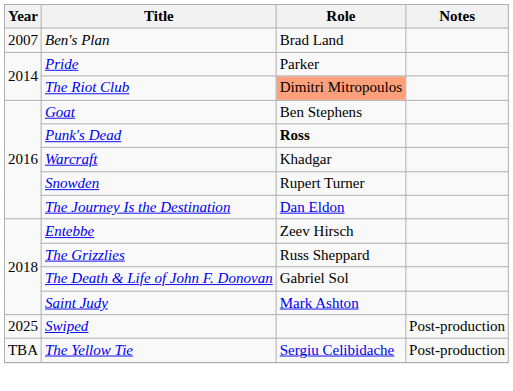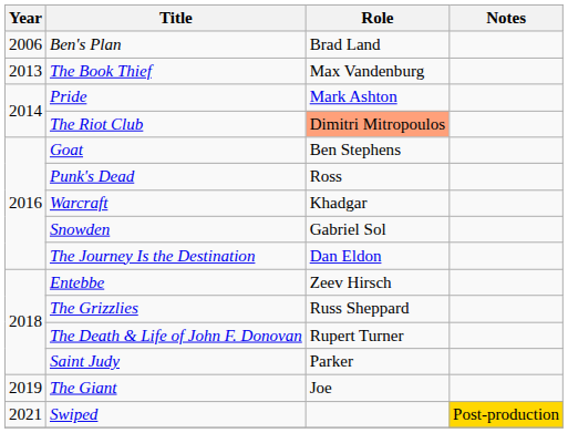 <table class="wikitable sortable">
 <tr>
 <th>Year</th>
 <th>Title</th>
 <th>Role</th>
 <th class="unsortable">Notes</th>
 </tr>
 <tr>
-<td>2007</td>
+<td>2006</td>
 <td><em>Ben's Plan</em></td>
 <td>Brad Land</td>
 <td></td>
 </tr>
 <tr>
+<td>2013</td>
+<td><em><a href='#'>The Book Thief</a></em></td>
+<td>Max Vandenburg</td>
+<td></td>
+</tr>
+<tr>
 <td rowspan="2">2014</td>
 <td><em><a href='#'>Pride</a></em></td>
-<td>Parker</td>
+<td><a href='#'>Mark Ashton</a></td>
 <td></td>
 </tr>
 <tr>
 <td><em><a href='#'>The Riot Club</a></em></td>
 <td style="background: lightsalmon;">Dimitri Mitropoulos</td>
 <td></td>
 </tr>
 <tr>
 <td rowspan="5">2016</td>
 <td><em><a href='#'>Goat</a></em></td>
 <td>Ben Stephens</td>
 <td></td>
 </tr>
 <tr>
 <td><em><a href='#'>Punk's Dead</a></em></td>
-<td><strong>Ross</strong></td>
+<td>Ross</td>
 <td></td>
 </tr>
 <tr>
 <td><em><a href='#'>Warcraft</a></em></td>
 <td>Khadgar</td>
 <td></td>
 </tr>
 <tr>
 <td><em><a href='#'>Snowden</a></em></td>
-<td>Rupert Turner</td>
+<td>Gabriel Sol</td>
 <td></td>
 </tr>
 <tr>
 <td><em><a href='#'>The Journey Is the Destination</a></em></td>
 <td><a href='#'>Dan Eldon</a></td>
 <td></td>
 </tr>
 <tr>
 <td rowspan="4">2018</td>
 <td><em><a href='#'>Entebbe</a></em></td>
 <td>Zeev Hirsch</td>
 <td></td>
 </tr>
 <tr>
 <td><em><a href='#'>The Grizzlies</a></em></td>
 <td>Russ Sheppard</td>
 <td></td>
 </tr>
 <tr>
 <td><em><a href='#'>The Death & Life of John F. Donovan</a></em></td>
-<td>Gabriel Sol</td>
+<td>Rupert Turner</td>
 <td></td>
 </tr>
 <tr>
 <td><em><a href='#'>Saint Judy</a></em></td>
-<td><a href='#'>Mark Ashton</a></td>
+<td>Parker</td>
 <td></td>
 </tr>
 <tr>
-<td>2025</td>
+<td>2019</td>
+<td><em><a href='#'>The Giant</a></em></td>
+<td>Joe</td>
+<td></td>
+</tr>
+<tr>
+<td>2021</td>
 <td><em><a href='#'>Swiped</a></em></td>
 <td></td>
-<td>Post-production</td>
-</tr>
-<tr>
-<td>TBA</td>
-<td><em><a href='#'>The Yellow Tie</a></em></td>
-<td><a href='#'>Sergiu Celibidache</a></td>
-<td>Post-production</td>
+<td style="background: gold;">Post-production</td>
 </tr>
 <tr>
 </tr>
 </table>
